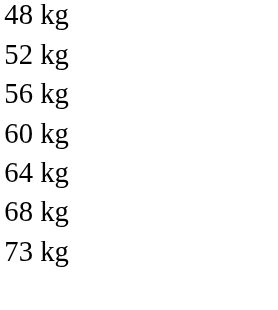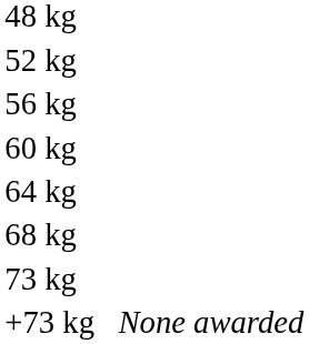 <table>
 <tr>
 <td rowspan=2>48 kg</td>
 <td rowspan=2></td>
 <td rowspan=2></td>
 <td></td>
 </tr>
 <tr>
 <td></td>
 </tr>
 <tr>
 <td rowspan=2>52 kg</td>
 <td rowspan=2></td>
 <td rowspan=2></td>
 <td></td>
 </tr>
 <tr>
 <td></td>
 </tr>
 <tr>
 <td rowspan=2>56 kg</td>
 <td rowspan=2></td>
 <td rowspan=2></td>
 <td></td>
 </tr>
 <tr>
 <td></td>
 </tr>
 <tr>
 <td rowspan=2>60 kg</td>
 <td rowspan=2></td>
 <td rowspan=2></td>
 <td></td>
 </tr>
 <tr>
 <td></td>
 </tr>
 <tr>
 <td rowspan=2>64 kg</td>
 <td rowspan=2></td>
 <td rowspan=2></td>
 <td></td>
 </tr>
 <tr>
 <td></td>
 </tr>
 <tr>
 <td rowspan=2>68 kg</td>
 <td rowspan=2></td>
 <td rowspan=2></td>
 <td></td>
 </tr>
 <tr>
 <td></td>
 </tr>
 <tr>
 <td rowspan=2>73 kg</td>
 <td rowspan=2></td>
 <td rowspan=2></td>
 <td></td>
 </tr>
 <tr>
 <td></td>
 </tr>
+<tr>
+<td>+73 kg</td>
+<td></td>
+<td></td>
+<td><em>None awarded</em></td>
+</tr>
 </table>
